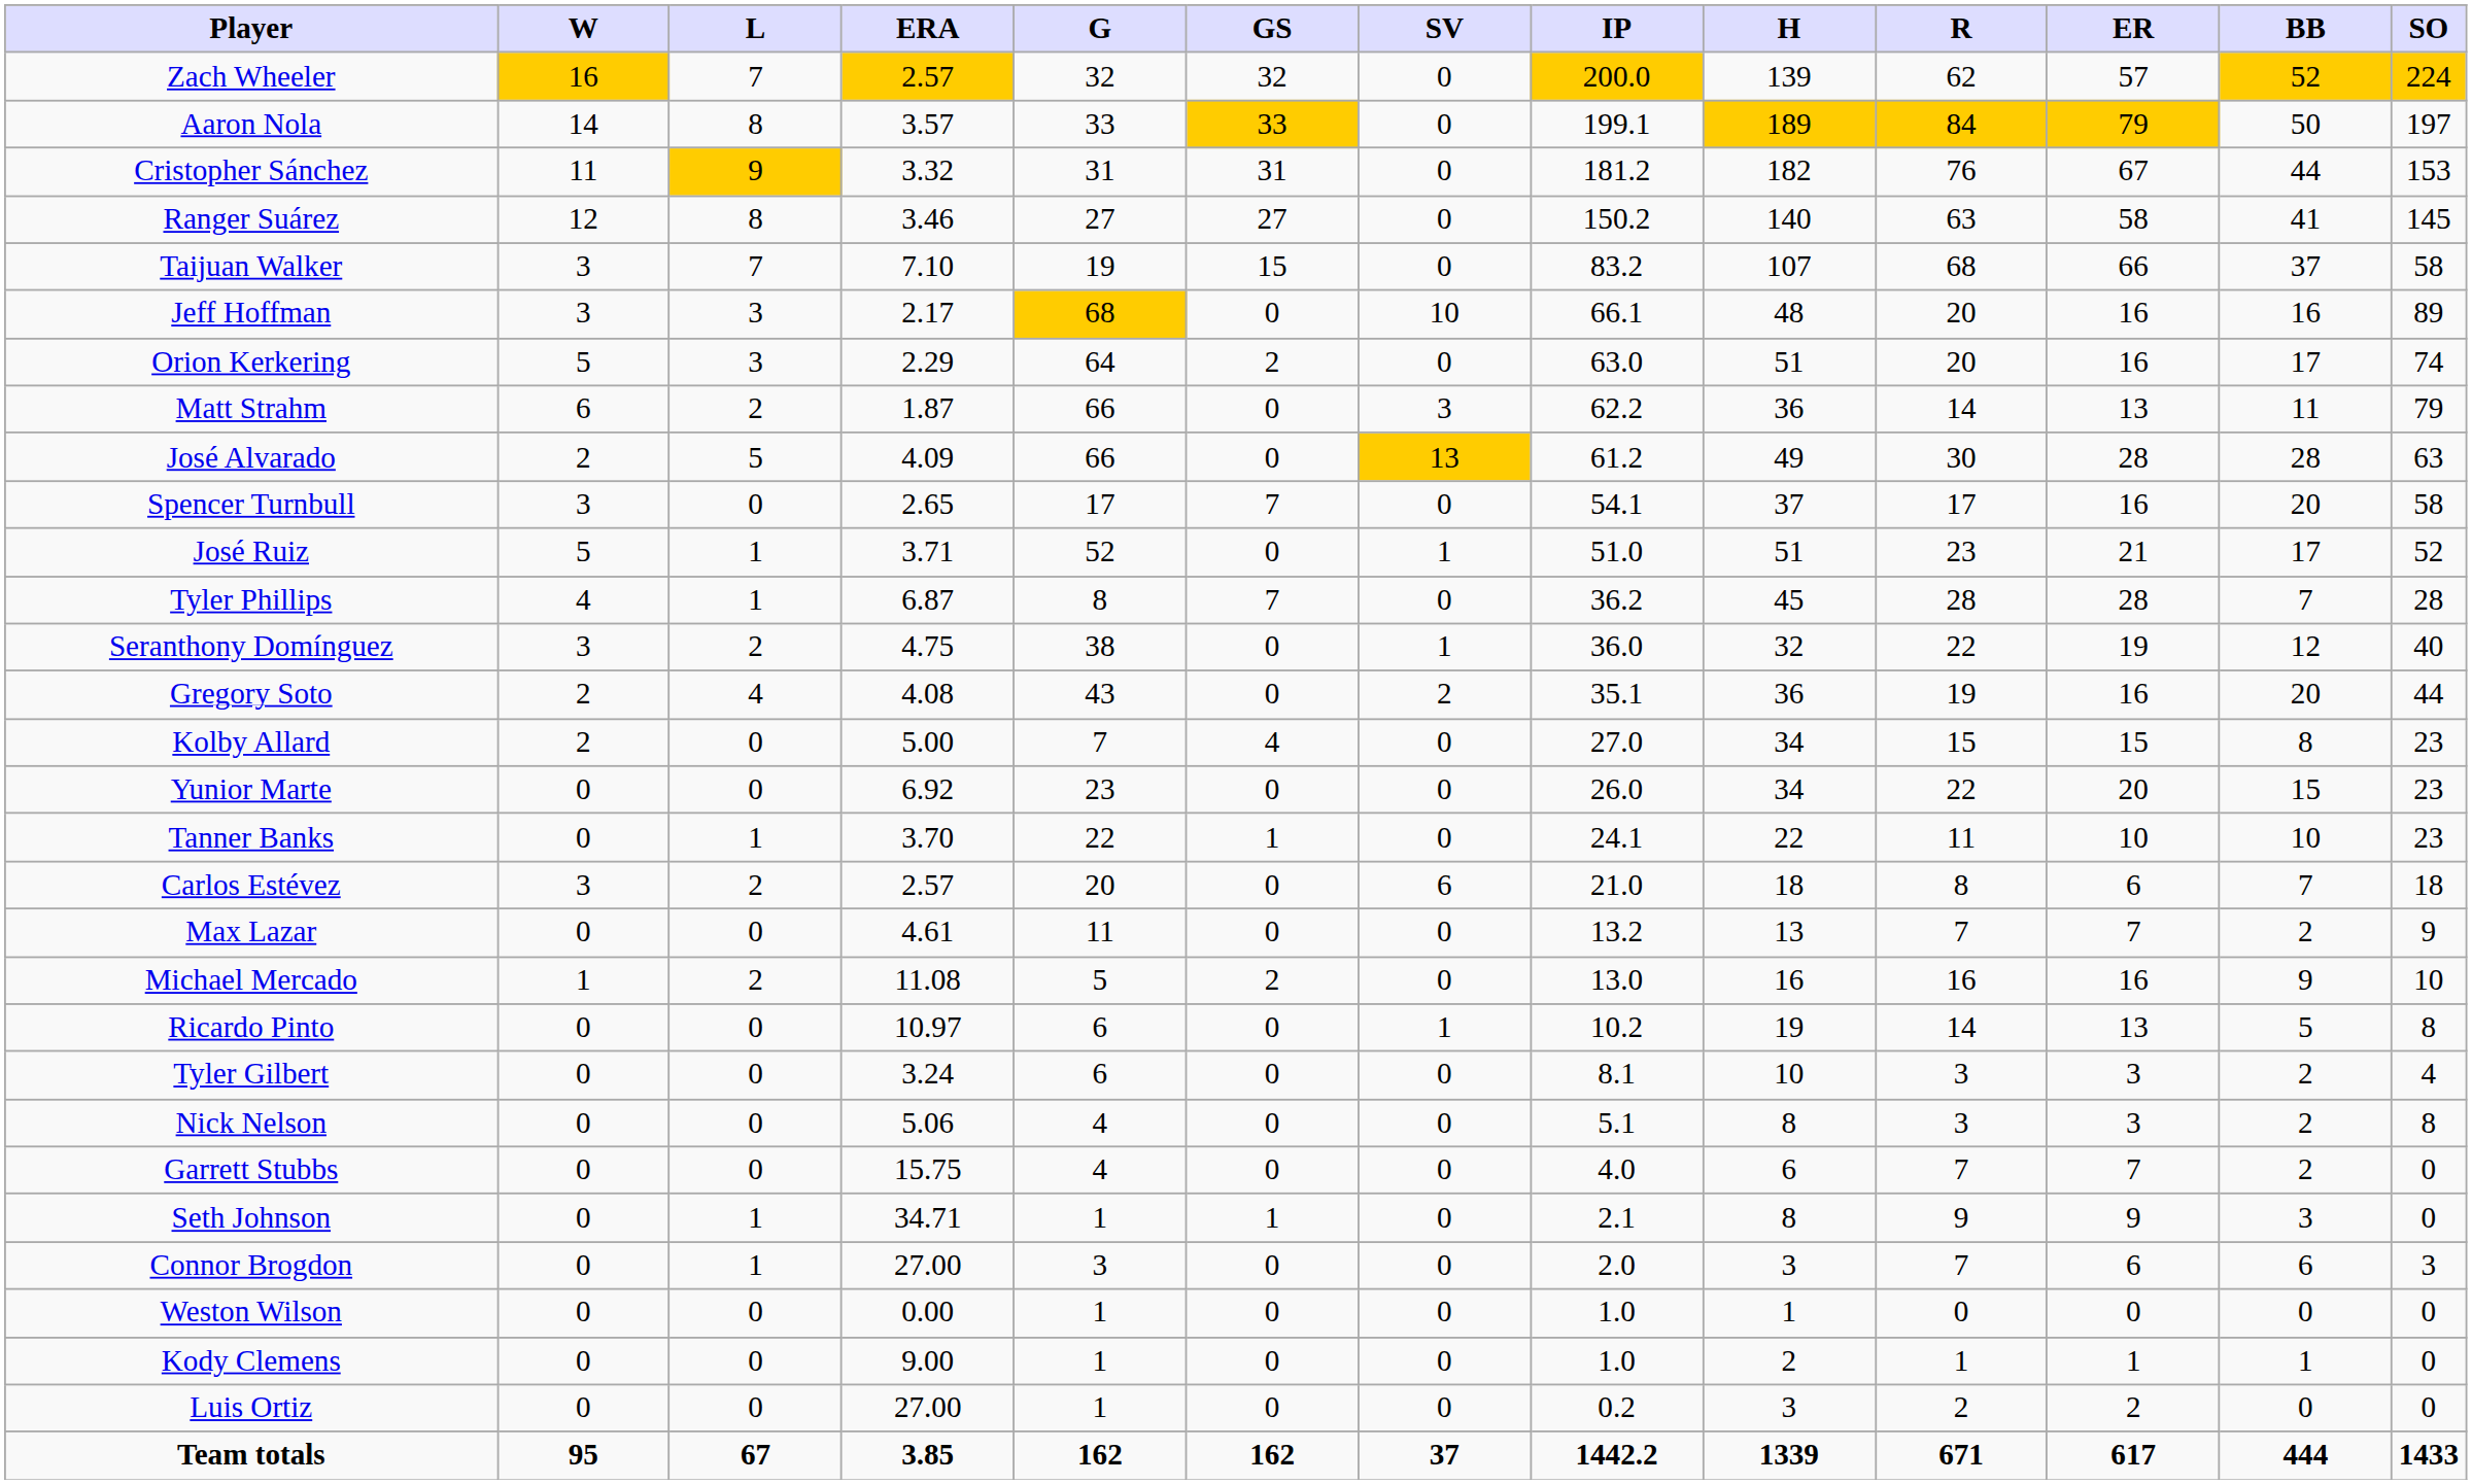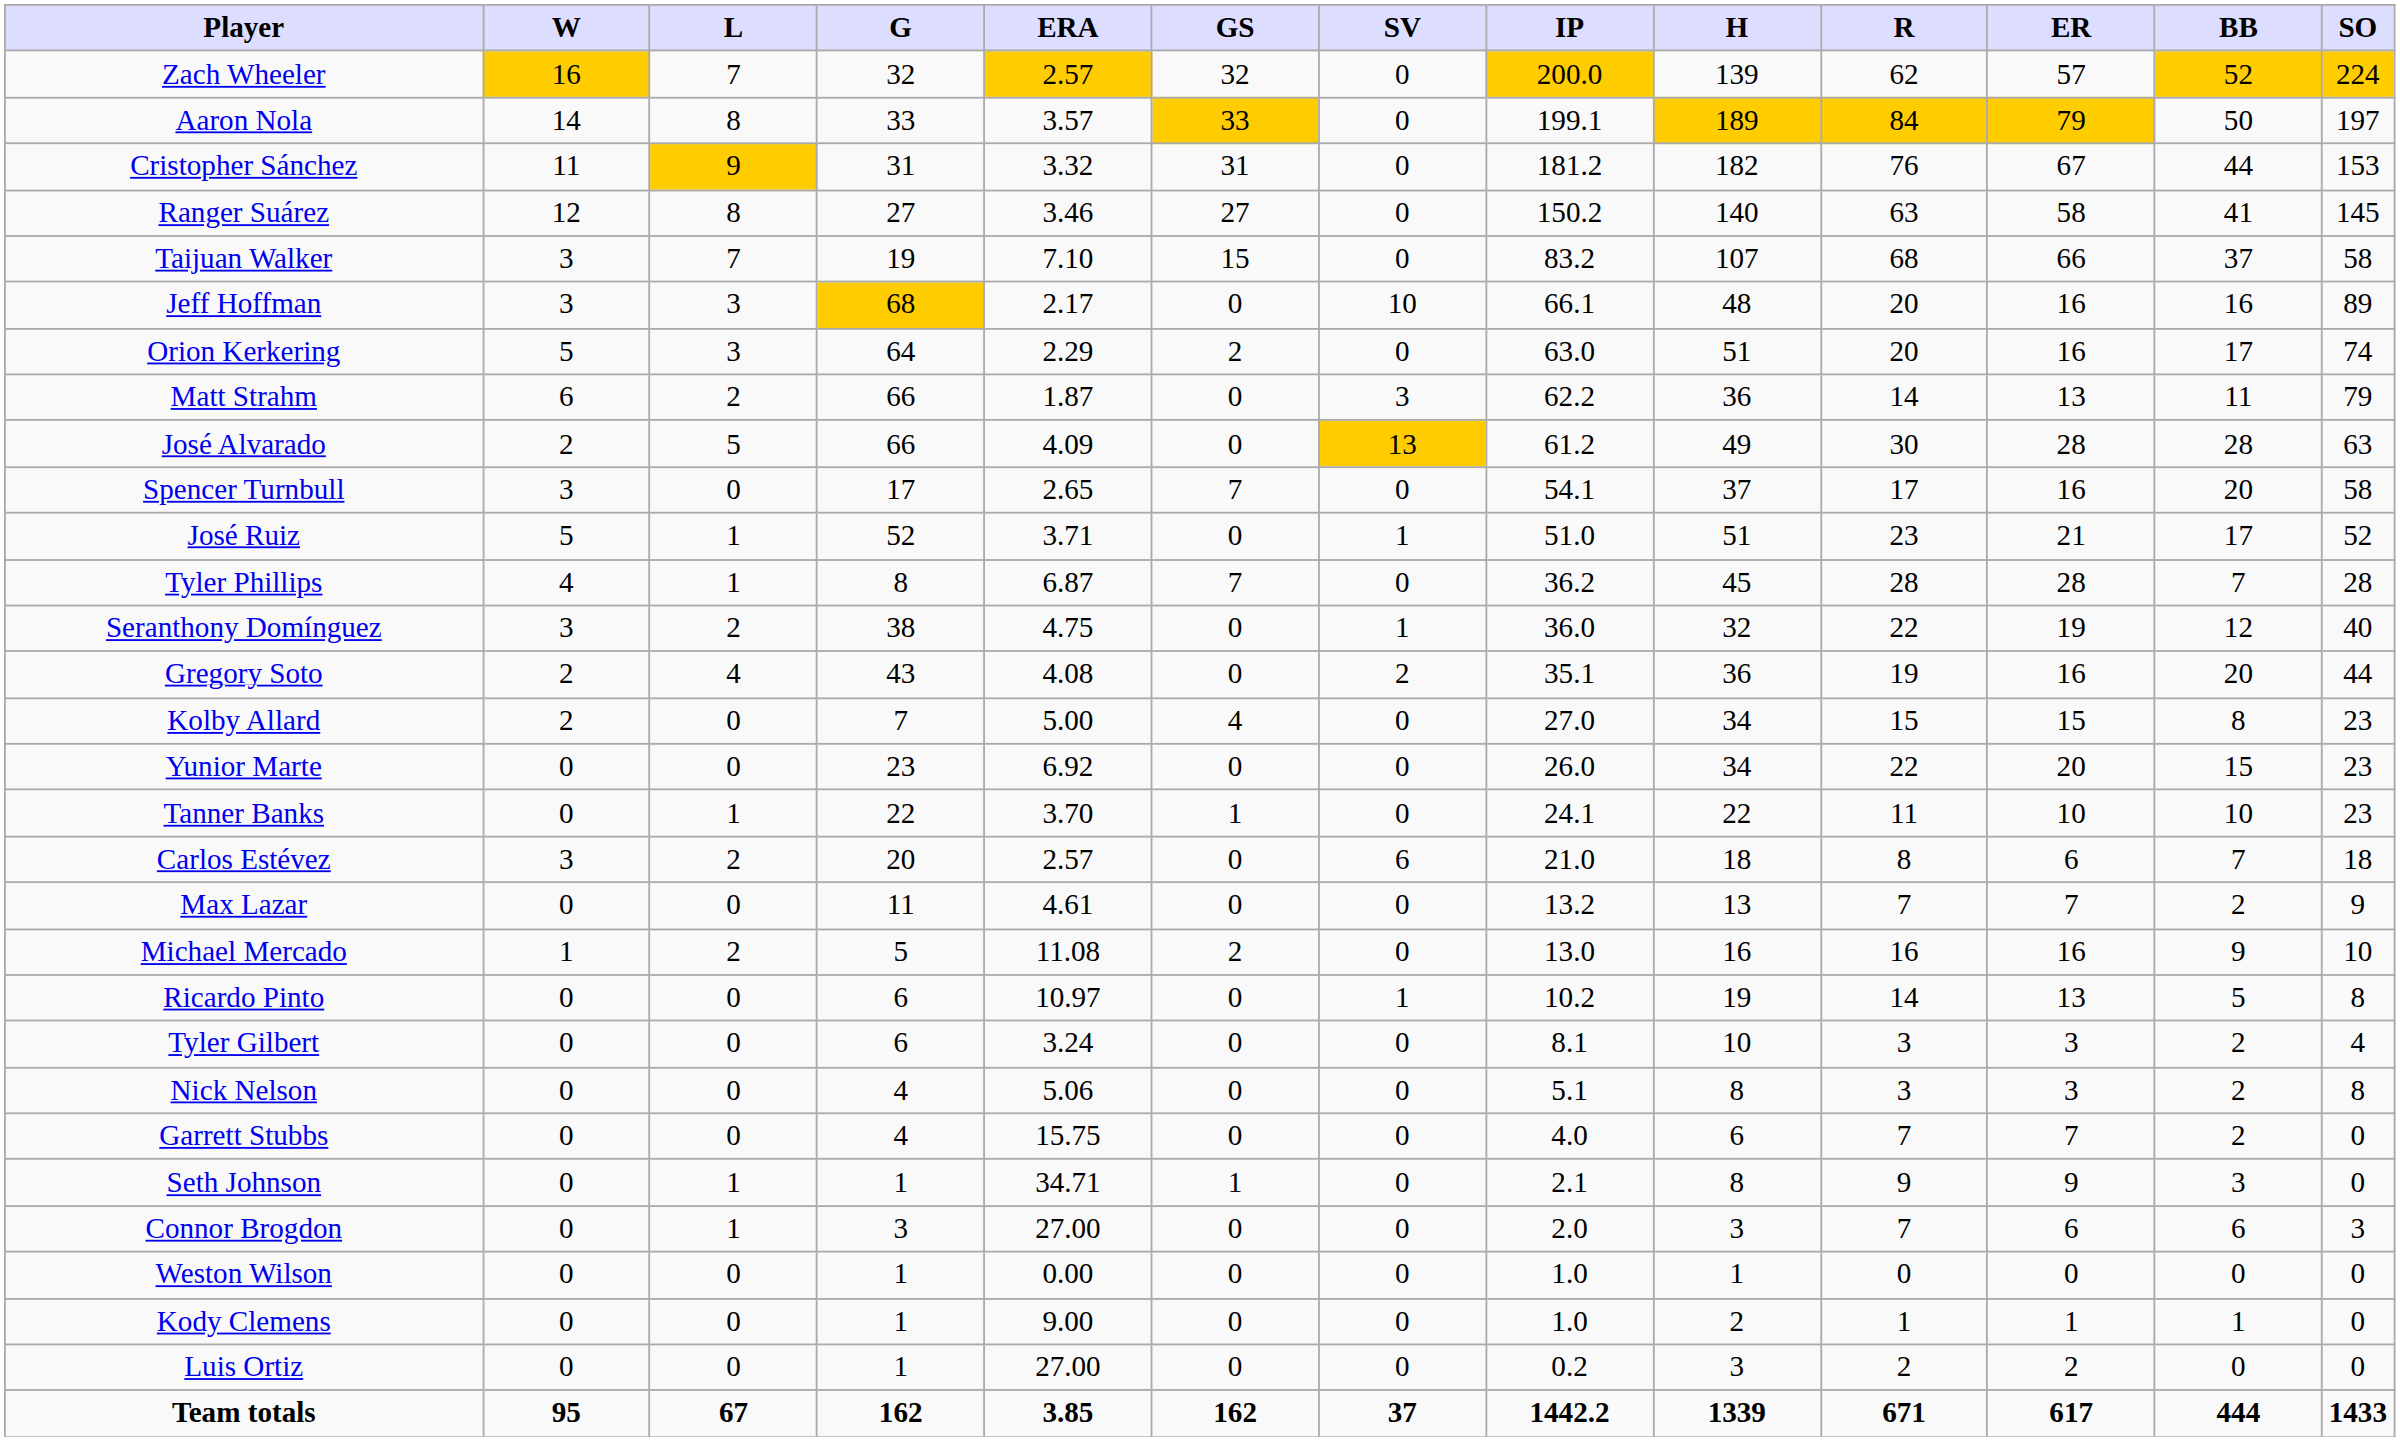 <table class="wikitable" style="text-align:center;">
 <tr>
 <th style="background:#ddf;width:20%;"><strong>Player</strong></th>
 <th style="background:#ddf;width:7%;"><strong>W</strong></th>
 <th style="background:#ddf;width:7%;"><strong>L</strong></th>
+<th style="background:#ddf;width:7%;"><strong>G</strong></th>
 <th style="background:#ddf;width:7%;"><strong>ERA</strong></th>
-<th style="background:#ddf;width:7%;"><strong>G</strong></th>
 <th style="background:#ddf;width:7%;"><strong>GS</strong></th>
 <th style="background:#ddf;width:7%;"><strong>SV</strong></th>
 <th style="background:#ddf;width:7%;"><strong>IP</strong></th>
 <th style="background:#ddf;width:7%;"><strong>H</strong></th>
 <th style="background:#ddf;width:7%;"><strong>R</strong></th>
 <th style="background:#ddf;width:7%;"><strong>ER</strong></th>
 <th style="background:#ddf;width:7%;"><strong>BB</strong></th>
 <th style="background:#ddf;width:7%;"><strong>SO</strong></th>
 </tr>
 <tr>
 <td><a href='#'>Zach Wheeler</a></td>
 <td bgcolor=#ffcc00>16</td>
 <td>7</td>
+<td>32</td>
 <td bgcolor=#ffcc00>2.57</td>
-<td>32</td>
 <td>32</td>
 <td>0</td>
 <td bgcolor=#ffcc00>200.0</td>
 <td>139</td>
 <td>62</td>
 <td>57</td>
 <td bgcolor=#ffcc00>52</td>
 <td bgcolor=#ffcc00>224</td>
 </tr>
 <tr>
 <td><a href='#'>Aaron Nola</a></td>
 <td>14</td>
 <td>8</td>
+<td>33</td>
 <td>3.57</td>
-<td>33</td>
 <td bgcolor=#ffcc00>33</td>
 <td>0</td>
 <td>199.1</td>
 <td bgcolor=#ffcc00>189</td>
 <td bgcolor=#ffcc00>84</td>
 <td bgcolor=#ffcc00>79</td>
 <td>50</td>
 <td>197</td>
 </tr>
 <tr>
 <td><a href='#'>Cristopher Sánchez</a></td>
 <td>11</td>
 <td bgcolor=#ffcc00>9</td>
+<td>31</td>
 <td>3.32</td>
-<td>31</td>
 <td>31</td>
 <td>0</td>
 <td>181.2</td>
 <td>182</td>
 <td>76</td>
 <td>67</td>
 <td>44</td>
 <td>153</td>
 </tr>
 <tr>
 <td><a href='#'>Ranger Suárez</a></td>
 <td>12</td>
 <td>8</td>
+<td>27</td>
 <td>3.46</td>
-<td>27</td>
 <td>27</td>
 <td>0</td>
 <td>150.2</td>
 <td>140</td>
 <td>63</td>
 <td>58</td>
 <td>41</td>
 <td>145</td>
 </tr>
 <tr>
 <td><a href='#'>Taijuan Walker</a></td>
 <td>3</td>
 <td>7</td>
+<td>19</td>
 <td>7.10</td>
-<td>19</td>
 <td>15</td>
 <td>0</td>
 <td>83.2</td>
 <td>107</td>
 <td>68</td>
 <td>66</td>
 <td>37</td>
 <td>58</td>
 </tr>
 <tr>
 <td><a href='#'>Jeff Hoffman</a></td>
 <td>3</td>
 <td>3</td>
+<td bgcolor=#ffcc00>68</td>
 <td>2.17</td>
-<td bgcolor=#ffcc00>68</td>
 <td>0</td>
 <td>10</td>
 <td>66.1</td>
 <td>48</td>
 <td>20</td>
 <td>16</td>
 <td>16</td>
 <td>89</td>
 </tr>
 <tr>
 <td><a href='#'>Orion Kerkering</a></td>
 <td>5</td>
 <td>3</td>
+<td>64</td>
 <td>2.29</td>
-<td>64</td>
 <td>2</td>
 <td>0</td>
 <td>63.0</td>
 <td>51</td>
 <td>20</td>
 <td>16</td>
 <td>17</td>
 <td>74</td>
 </tr>
 <tr>
 <td><a href='#'>Matt Strahm</a></td>
 <td>6</td>
 <td>2</td>
+<td>66</td>
 <td>1.87</td>
-<td>66</td>
 <td>0</td>
 <td>3</td>
 <td>62.2</td>
 <td>36</td>
 <td>14</td>
 <td>13</td>
 <td>11</td>
 <td>79</td>
 </tr>
 <tr>
 <td><a href='#'>José Alvarado</a></td>
 <td>2</td>
 <td>5</td>
+<td>66</td>
 <td>4.09</td>
-<td>66</td>
 <td>0</td>
 <td bgcolor=#ffcc00>13</td>
 <td>61.2</td>
 <td>49</td>
 <td>30</td>
 <td>28</td>
 <td>28</td>
 <td>63</td>
 </tr>
 <tr>
 <td><a href='#'>Spencer Turnbull</a></td>
 <td>3</td>
 <td>0</td>
+<td>17</td>
 <td>2.65</td>
-<td>17</td>
 <td>7</td>
 <td>0</td>
 <td>54.1</td>
 <td>37</td>
 <td>17</td>
 <td>16</td>
 <td>20</td>
 <td>58</td>
 </tr>
 <tr>
 <td><a href='#'>José Ruiz</a></td>
 <td>5</td>
 <td>1</td>
+<td>52</td>
 <td>3.71</td>
-<td>52</td>
 <td>0</td>
 <td>1</td>
 <td>51.0</td>
 <td>51</td>
 <td>23</td>
 <td>21</td>
 <td>17</td>
 <td>52</td>
 </tr>
 <tr>
 <td><a href='#'>Tyler Phillips</a></td>
 <td>4</td>
 <td>1</td>
+<td>8</td>
 <td>6.87</td>
-<td>8</td>
 <td>7</td>
 <td>0</td>
 <td>36.2</td>
 <td>45</td>
 <td>28</td>
 <td>28</td>
 <td>7</td>
 <td>28</td>
 </tr>
 <tr>
 <td><a href='#'>Seranthony Domínguez</a></td>
 <td>3</td>
 <td>2</td>
+<td>38</td>
 <td>4.75</td>
-<td>38</td>
 <td>0</td>
 <td>1</td>
 <td>36.0</td>
 <td>32</td>
 <td>22</td>
 <td>19</td>
 <td>12</td>
 <td>40</td>
 </tr>
 <tr>
 <td><a href='#'>Gregory Soto</a></td>
 <td>2</td>
 <td>4</td>
+<td>43</td>
 <td>4.08</td>
-<td>43</td>
 <td>0</td>
 <td>2</td>
 <td>35.1</td>
 <td>36</td>
 <td>19</td>
 <td>16</td>
 <td>20</td>
 <td>44</td>
 </tr>
 <tr>
 <td><a href='#'>Kolby Allard</a></td>
 <td>2</td>
 <td>0</td>
+<td>7</td>
 <td>5.00</td>
-<td>7</td>
 <td>4</td>
 <td>0</td>
 <td>27.0</td>
 <td>34</td>
 <td>15</td>
 <td>15</td>
 <td>8</td>
 <td>23</td>
 </tr>
 <tr>
 <td><a href='#'>Yunior Marte</a></td>
 <td>0</td>
 <td>0</td>
+<td>23</td>
 <td>6.92</td>
-<td>23</td>
 <td>0</td>
 <td>0</td>
 <td>26.0</td>
 <td>34</td>
 <td>22</td>
 <td>20</td>
 <td>15</td>
 <td>23</td>
 </tr>
 <tr>
 <td><a href='#'>Tanner Banks</a></td>
 <td>0</td>
 <td>1</td>
+<td>22</td>
 <td>3.70</td>
-<td>22</td>
 <td>1</td>
 <td>0</td>
 <td>24.1</td>
 <td>22</td>
 <td>11</td>
 <td>10</td>
 <td>10</td>
 <td>23</td>
 </tr>
 <tr>
 <td><a href='#'>Carlos Estévez</a></td>
 <td>3</td>
 <td>2</td>
+<td>20</td>
 <td>2.57</td>
-<td>20</td>
 <td>0</td>
 <td>6</td>
 <td>21.0</td>
 <td>18</td>
 <td>8</td>
 <td>6</td>
 <td>7</td>
 <td>18</td>
 </tr>
 <tr>
 <td><a href='#'>Max Lazar</a></td>
 <td>0</td>
 <td>0</td>
+<td>11</td>
 <td>4.61</td>
-<td>11</td>
 <td>0</td>
 <td>0</td>
 <td>13.2</td>
 <td>13</td>
 <td>7</td>
 <td>7</td>
 <td>2</td>
 <td>9</td>
 </tr>
 <tr>
 <td><a href='#'>Michael Mercado</a></td>
 <td>1</td>
 <td>2</td>
+<td>5</td>
 <td>11.08</td>
-<td>5</td>
 <td>2</td>
 <td>0</td>
 <td>13.0</td>
 <td>16</td>
 <td>16</td>
 <td>16</td>
 <td>9</td>
 <td>10</td>
 </tr>
 <tr>
 <td><a href='#'>Ricardo Pinto</a></td>
 <td>0</td>
 <td>0</td>
+<td>6</td>
 <td>10.97</td>
-<td>6</td>
 <td>0</td>
 <td>1</td>
 <td>10.2</td>
 <td>19</td>
 <td>14</td>
 <td>13</td>
 <td>5</td>
 <td>8</td>
 </tr>
 <tr>
 <td><a href='#'>Tyler Gilbert</a></td>
 <td>0</td>
 <td>0</td>
+<td>6</td>
 <td>3.24</td>
-<td>6</td>
 <td>0</td>
 <td>0</td>
 <td>8.1</td>
 <td>10</td>
 <td>3</td>
 <td>3</td>
 <td>2</td>
 <td>4</td>
 </tr>
 <tr>
 <td><a href='#'>Nick Nelson</a></td>
 <td>0</td>
 <td>0</td>
+<td>4</td>
 <td>5.06</td>
-<td>4</td>
 <td>0</td>
 <td>0</td>
 <td>5.1</td>
 <td>8</td>
 <td>3</td>
 <td>3</td>
 <td>2</td>
 <td>8</td>
 </tr>
 <tr>
 <td><a href='#'>Garrett Stubbs</a></td>
 <td>0</td>
 <td>0</td>
+<td>4</td>
 <td>15.75</td>
-<td>4</td>
 <td>0</td>
 <td>0</td>
 <td>4.0</td>
 <td>6</td>
 <td>7</td>
 <td>7</td>
 <td>2</td>
 <td>0</td>
 </tr>
 <tr>
 <td><a href='#'>Seth Johnson</a></td>
 <td>0</td>
 <td>1</td>
+<td>1</td>
 <td>34.71</td>
-<td>1</td>
 <td>1</td>
 <td>0</td>
 <td>2.1</td>
 <td>8</td>
 <td>9</td>
 <td>9</td>
 <td>3</td>
 <td>0</td>
 </tr>
 <tr>
 <td><a href='#'>Connor Brogdon</a></td>
 <td>0</td>
 <td>1</td>
+<td>3</td>
 <td>27.00</td>
-<td>3</td>
 <td>0</td>
 <td>0</td>
 <td>2.0</td>
 <td>3</td>
 <td>7</td>
 <td>6</td>
 <td>6</td>
 <td>3</td>
 </tr>
 <tr>
 <td><a href='#'>Weston Wilson</a></td>
 <td>0</td>
 <td>0</td>
+<td>1</td>
 <td>0.00</td>
-<td>1</td>
 <td>0</td>
 <td>0</td>
 <td>1.0</td>
 <td>1</td>
 <td>0</td>
 <td>0</td>
 <td>0</td>
 <td>0</td>
 </tr>
 <tr>
 <td><a href='#'>Kody Clemens</a></td>
 <td>0</td>
 <td>0</td>
+<td>1</td>
 <td>9.00</td>
-<td>1</td>
 <td>0</td>
 <td>0</td>
 <td>1.0</td>
 <td>2</td>
 <td>1</td>
 <td>1</td>
 <td>1</td>
 <td>0</td>
 </tr>
 <tr>
 <td><a href='#'>Luis Ortiz</a></td>
 <td>0</td>
 <td>0</td>
+<td>1</td>
 <td>27.00</td>
-<td>1</td>
 <td>0</td>
 <td>0</td>
 <td>0.2</td>
 <td>3</td>
 <td>2</td>
 <td>2</td>
 <td>0</td>
 <td>0</td>
 </tr>
 <tr>
 <td><strong>Team totals</strong></td>
 <td><strong>95</strong></td>
 <td><strong>67</strong></td>
+<td><strong>162</strong></td>
 <td><strong>3.85</strong></td>
-<td><strong>162</strong></td>
 <td><strong>162</strong></td>
 <td><strong>37</strong></td>
 <td><strong>1442.2</strong></td>
 <td><strong>1339</strong></td>
 <td><strong>671</strong></td>
 <td><strong>617</strong></td>
 <td><strong>444</strong></td>
 <td><strong>1433</strong></td>
 </tr>
 </table>
